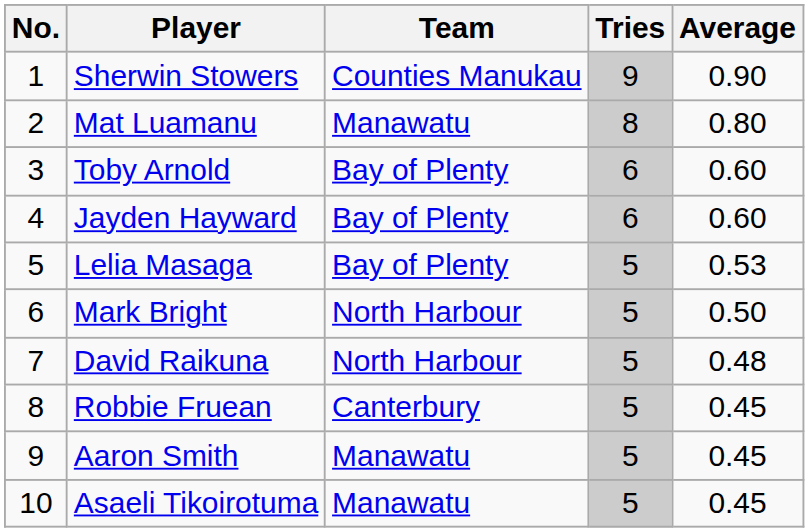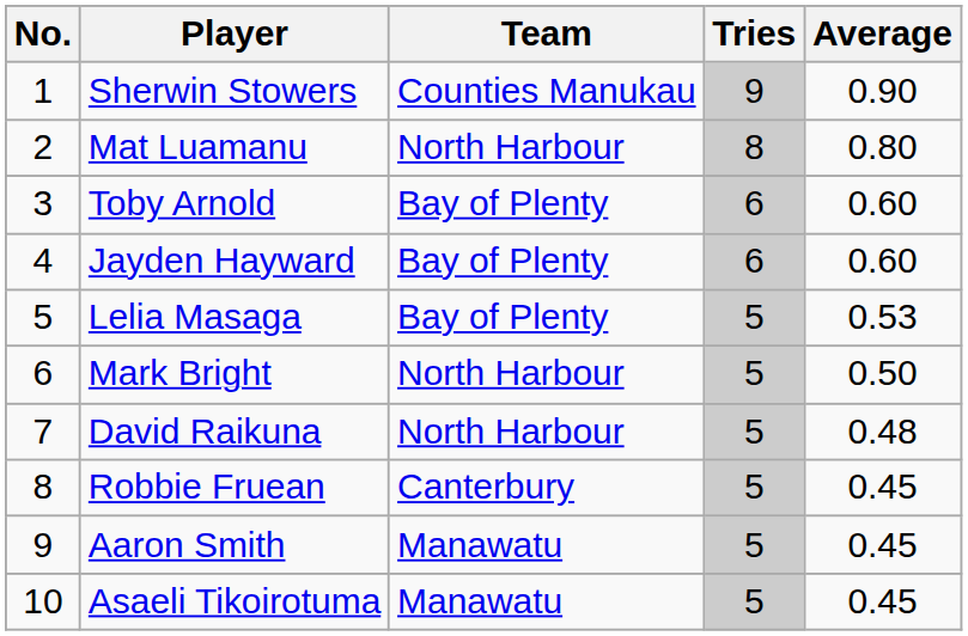 <table class="wikitable" style="text-align:center">
 <tr>
 <th>No.</th>
 <th>Player</th>
 <th>Team</th>
 <th>Tries</th>
 <th>Average</th>
 </tr>
 <tr>
 <td>1</td>
 <td style="text-align:left"><a href='#'>Sherwin Stowers</a></td>
 <td style="text-align:left"><a href='#'>Counties Manukau</a></td>
 <td style="background:#ccc">9</td>
 <td>0.90</td>
 </tr>
 <tr>
 <td>2</td>
 <td style="text-align:left"><a href='#'>Mat Luamanu</a></td>
-<td style="text-align:left"><a href='#'>Manawatu</a></td>
+<td style="text-align:left"><a href='#'>North Harbour</a></td>
 <td style="background:#ccc">8</td>
 <td>0.80</td>
 </tr>
 <tr>
 <td>3</td>
 <td style="text-align:left"><a href='#'>Toby Arnold</a></td>
 <td style="text-align:left"><a href='#'>Bay of Plenty</a></td>
 <td style="background:#ccc">6</td>
 <td>0.60</td>
 </tr>
 <tr>
 <td>4</td>
 <td style="text-align:left"><a href='#'>Jayden Hayward</a></td>
 <td style="text-align:left"><a href='#'>Bay of Plenty</a></td>
 <td style="background:#ccc">6</td>
 <td>0.60</td>
 </tr>
 <tr>
 <td>5</td>
 <td style="text-align:left"><a href='#'>Lelia Masaga</a></td>
 <td style="text-align:left"><a href='#'>Bay of Plenty</a></td>
 <td style="background:#ccc">5</td>
 <td>0.53</td>
 </tr>
 <tr>
 <td>6</td>
 <td style="text-align:left"><a href='#'>Mark Bright</a></td>
 <td style="text-align:left"><a href='#'>North Harbour</a></td>
 <td style="background:#ccc">5</td>
 <td>0.50</td>
 </tr>
 <tr>
 <td>7</td>
 <td style="text-align:left"><a href='#'>David Raikuna</a></td>
 <td style="text-align:left"><a href='#'>North Harbour</a></td>
 <td style="background:#ccc">5</td>
 <td>0.48</td>
 </tr>
 <tr>
 <td>8</td>
 <td style="text-align:left"><a href='#'>Robbie Fruean</a></td>
 <td style="text-align:left"><a href='#'>Canterbury</a></td>
 <td style="background:#ccc">5</td>
 <td>0.45</td>
 </tr>
 <tr>
 <td>9</td>
 <td style="text-align:left"><a href='#'>Aaron Smith</a></td>
 <td style="text-align:left"><a href='#'>Manawatu</a></td>
 <td style="background:#ccc">5</td>
 <td>0.45</td>
 </tr>
 <tr>
 <td>10</td>
 <td style="text-align:left"><a href='#'>Asaeli Tikoirotuma</a></td>
 <td style="text-align:left"><a href='#'>Manawatu</a></td>
 <td style="background:#ccc">5</td>
 <td>0.45</td>
 </tr>
 </table>
